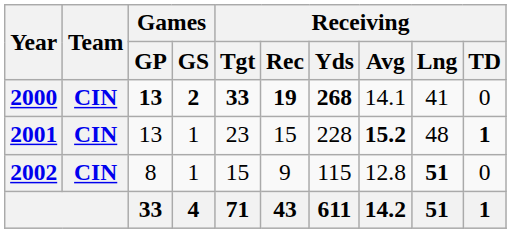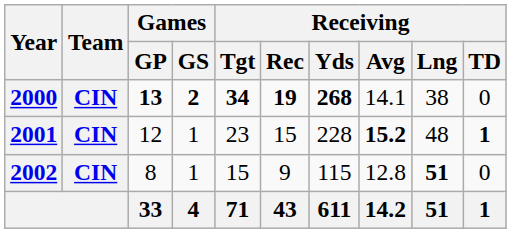 <table class="wikitable" style="text-align:center">
 <tr>
 <th rowspan="2">Year</th>
 <th rowspan="2">Team</th>
 <th colspan="2">Games</th>
 <th colspan="6">Receiving</th>
 </tr>
 <tr>
 <th>GP</th>
 <th>GS</th>
 <th>Tgt</th>
 <th>Rec</th>
 <th>Yds</th>
 <th>Avg</th>
 <th>Lng</th>
 <th>TD</th>
 </tr>
 <tr>
 <th><a href='#'>2000</a></th>
 <th><a href='#'>CIN</a></th>
 <td><strong>13</strong></td>
 <td><strong>2</strong></td>
-<td><strong>33</strong></td>
+<td><strong>34</strong></td>
 <td><strong>19</strong></td>
 <td><strong>268</strong></td>
 <td>14.1</td>
-<td>41</td>
+<td>38</td>
 <td>0</td>
 </tr>
 <tr>
 <th><a href='#'>2001</a></th>
 <th><a href='#'>CIN</a></th>
-<td>13</td>
+<td>12</td>
 <td>1</td>
 <td>23</td>
 <td>15</td>
 <td>228</td>
 <td><strong>15.2</strong></td>
 <td>48</td>
 <td><strong>1</strong></td>
 </tr>
 <tr>
 <th><a href='#'>2002</a></th>
 <th><a href='#'>CIN</a></th>
 <td>8</td>
 <td>1</td>
 <td>15</td>
 <td>9</td>
 <td>115</td>
 <td>12.8</td>
 <td><strong>51</strong></td>
 <td>0</td>
 </tr>
 <tr>
 <th colspan="2"></th>
 <th>33</th>
 <th>4</th>
 <th>71</th>
 <th>43</th>
 <th>611</th>
 <th>14.2</th>
 <th>51</th>
 <th>1</th>
 </tr>
 </table>
